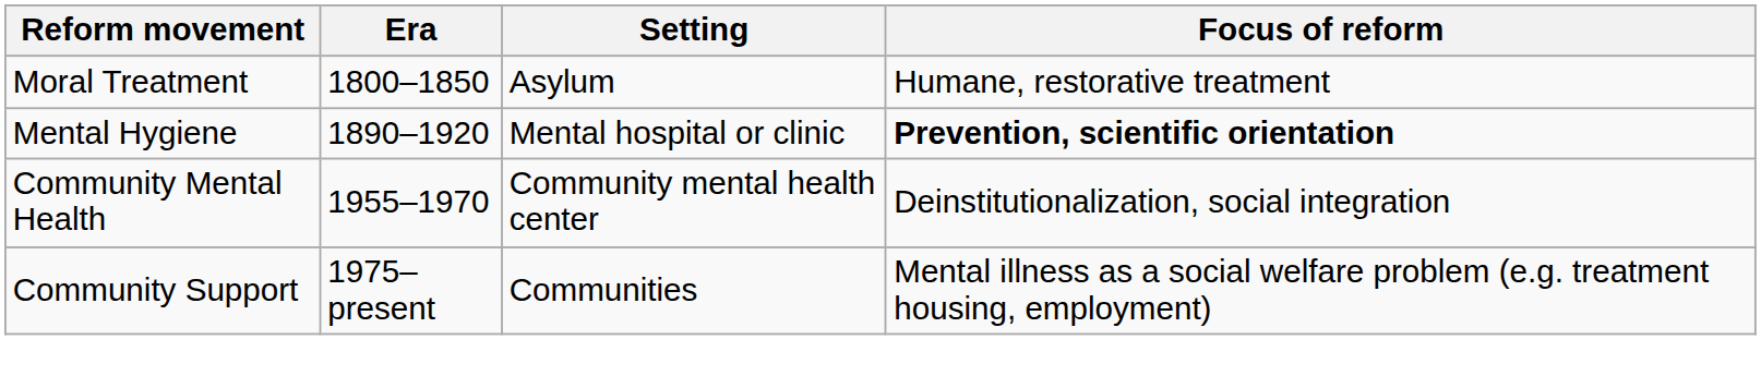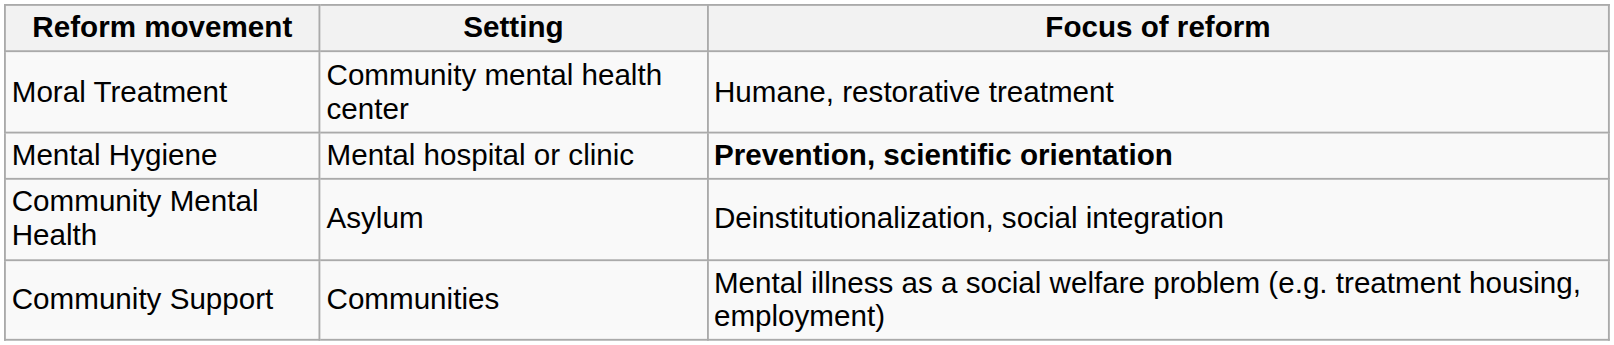 <table class="wikitable">
 <tr>
 <th>Reform movement</th>
-<th scope="col">Era</th>
 <th scope="col">Setting</th>
 <th scope="col">Focus of reform</th>
 </tr>
 <tr>
 <td>Moral Treatment</td>
-<td>1800–1850</td>
-<td>Asylum</td>
+<td>Community mental health center</td>
 <td>Humane, restorative treatment</td>
 </tr>
 <tr>
 <td>Mental Hygiene</td>
-<td>1890–1920</td>
 <td>Mental hospital or clinic</td>
 <td><strong>Prevention, scientific orientation</strong></td>
 </tr>
 <tr>
 <td>Community Mental Health</td>
-<td>1955–1970</td>
-<td>Community mental health center</td>
+<td>Asylum</td>
 <td>Deinstitutionalization, social integration</td>
 </tr>
 <tr>
 <td>Community Support</td>
-<td>1975–present</td>
 <td>Communities</td>
 <td>Mental illness as a social welfare problem (e.g. treatment housing, employment)</td>
 </tr>
 </table>
